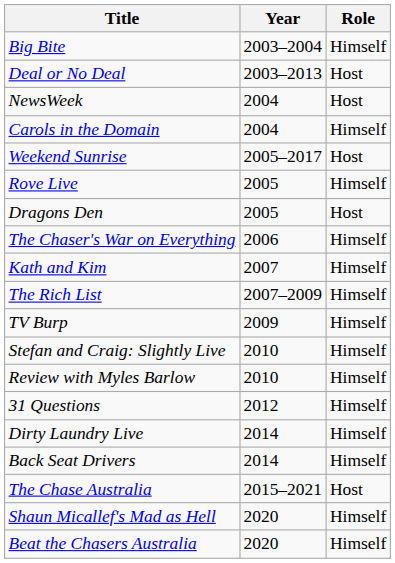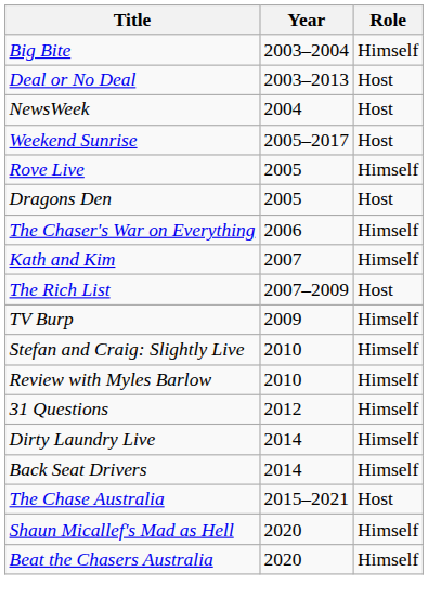 <table class="wikitable">
 <tr>
 <th>Title</th>
 <th>Year</th>
 <th>Role</th>
 </tr>
 <tr>
 <td><em><a href='#'>Big Bite</a></em></td>
 <td>2003–2004</td>
 <td>Himself</td>
 </tr>
 <tr>
 <td><em><a href='#'>Deal or No Deal</a></em></td>
 <td>2003–2013</td>
 <td>Host</td>
 </tr>
 <tr>
 <td><em>NewsWeek</em></td>
 <td>2004</td>
 <td>Host</td>
-</tr>
-<tr>
-<td><em><a href='#'>Carols in the Domain</a></em></td>
-<td>2004</td>
-<td>Himself</td>
 </tr>
 <tr>
 <td><em><a href='#'>Weekend Sunrise</a></em></td>
 <td>2005–2017</td>
 <td>Host</td>
 </tr>
 <tr>
 <td><em><a href='#'>Rove Live</a></em></td>
 <td>2005</td>
 <td>Himself</td>
 </tr>
 <tr>
 <td><em>Dragons Den</em></td>
 <td>2005</td>
 <td>Host</td>
 </tr>
 <tr>
 <td><em><a href='#'>The Chaser's War on Everything</a></em></td>
 <td>2006</td>
 <td>Himself</td>
 </tr>
 <tr>
 <td><em><a href='#'>Kath and Kim</a></em></td>
 <td>2007</td>
 <td>Himself</td>
 </tr>
 <tr>
 <td><em><a href='#'>The Rich List</a></em></td>
 <td>2007–2009</td>
-<td>Himself</td>
+<td>Host</td>
 </tr>
 <tr>
 <td><em>TV Burp</em></td>
 <td>2009</td>
 <td>Himself</td>
 </tr>
 <tr>
 <td><em>Stefan and Craig: Slightly Live</em></td>
 <td>2010</td>
 <td>Himself</td>
 </tr>
 <tr>
 <td><em>Review with Myles Barlow</em></td>
 <td>2010</td>
 <td>Himself</td>
 </tr>
 <tr>
 <td><em>31 Questions</em></td>
 <td>2012</td>
 <td>Himself</td>
 </tr>
 <tr>
 <td><em>Dirty Laundry Live</em></td>
 <td>2014</td>
 <td>Himself</td>
 </tr>
 <tr>
 <td><em>Back Seat Drivers</em></td>
 <td>2014</td>
 <td>Himself</td>
 </tr>
 <tr>
 <td><em><a href='#'>The Chase Australia</a></em></td>
 <td>2015–2021</td>
 <td>Host</td>
 </tr>
 <tr>
 <td><em><a href='#'>Shaun Micallef's Mad as Hell</a></em></td>
 <td>2020</td>
 <td>Himself</td>
 </tr>
 <tr>
 <td><em><a href='#'>Beat the Chasers Australia</a></em></td>
 <td>2020</td>
 <td>Himself</td>
 </tr>
 </table>
